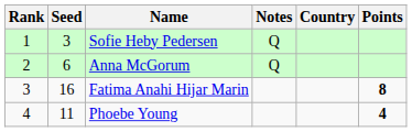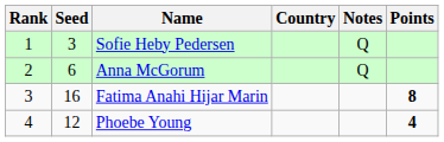 <table class="wikitable" style="text-align:center;">
 <tr>
 <th>Rank</th>
 <th>Seed</th>
 <th>Name</th>
+<th>Country</th>
 <th>Notes</th>
-<th>Country</th>
 <th>Points</th>
 </tr>
 <tr bgcolor=ccffcc>
 <td>1</td>
 <td>3</td>
 <td align=left><a href='#'>Sofie Heby Pedersen</a></td>
+<td align=left></td>
 <td>Q</td>
-<td align=left></td>
 <td></td>
 </tr>
 <tr bgcolor=ccffcc>
 <td>2</td>
 <td>6</td>
 <td align=left><a href='#'>Anna McGorum</a></td>
+<td align=left></td>
 <td>Q</td>
-<td align=left></td>
 <td></td>
 </tr>
 <tr>
 <td>3</td>
 <td>16</td>
 <td align=left><a href='#'>Fatima Anahi Hijar Marin</a></td>
+<td align=left></td>
 <td></td>
-<td align=left></td>
 <td><strong>8</strong></td>
 </tr>
 <tr>
 <td>4</td>
-<td>11</td>
+<td>12</td>
 <td align=left><a href='#'>Phoebe Young</a></td>
+<td align=left></td>
 <td></td>
-<td align=left></td>
 <td><strong>4</strong></td>
 </tr>
 </table>
